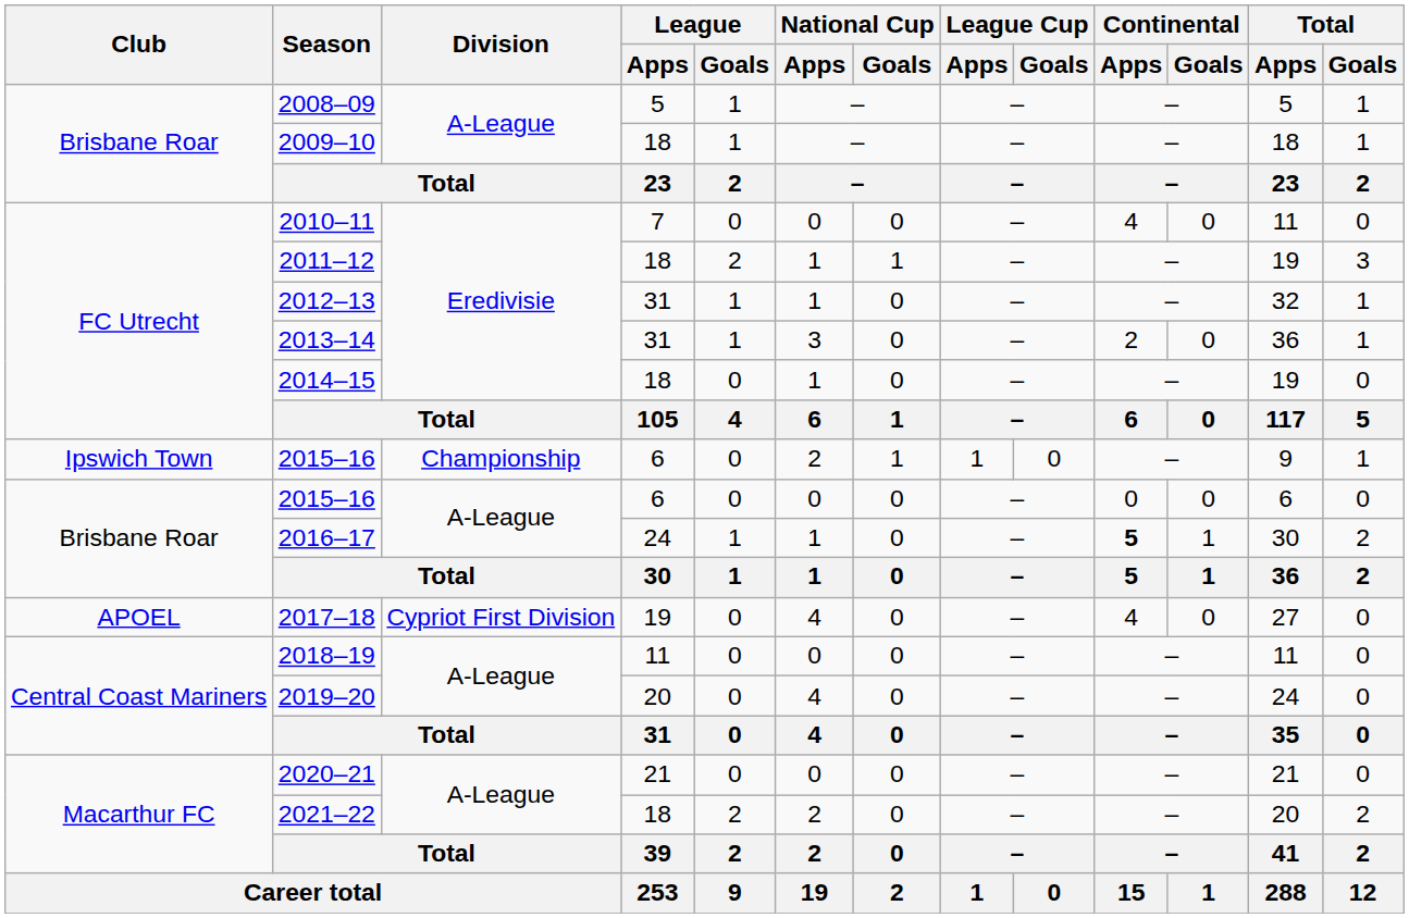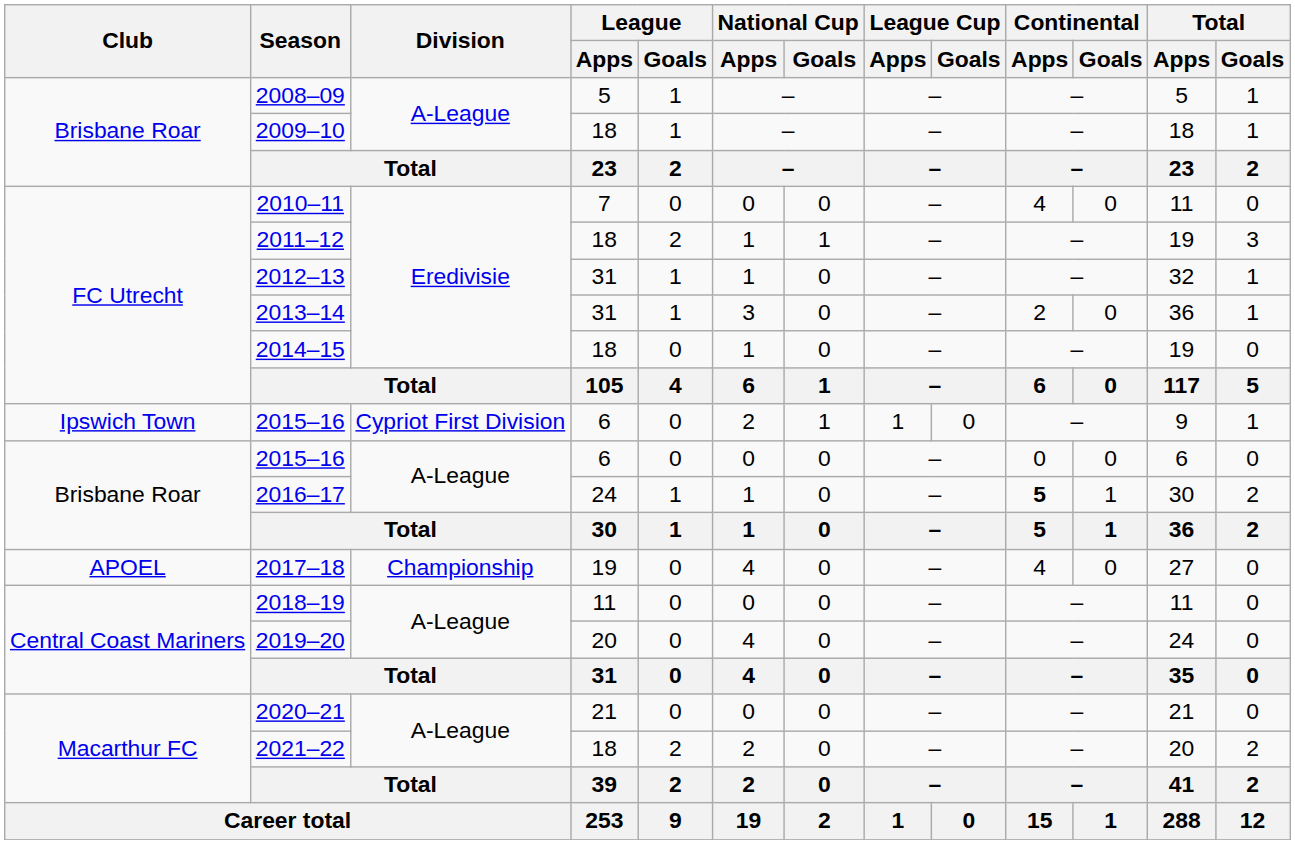 <table class="wikitable" style="font-size:100%; text-align:center;">
 <tr>
 <th rowspan="2">Club</th>
 <th rowspan="2">Season</th>
 <th rowspan="2">Division</th>
 <th colspan="2">League</th>
 <th colspan="2">National Cup</th>
 <th colspan="2">League Cup</th>
 <th colspan="2">Continental</th>
 <th colspan="2">Total</th>
 </tr>
 <tr>
 <th>Apps</th>
 <th>Goals</th>
 <th>Apps</th>
 <th>Goals</th>
 <th>Apps</th>
 <th>Goals</th>
 <th>Apps</th>
 <th>Goals</th>
 <th>Apps</th>
 <th>Goals</th>
 </tr>
 <tr>
 <td rowspan="3"><a href='#'>Brisbane Roar</a></td>
 <td><a href='#'>2008–09</a></td>
 <td rowspan="2"><a href='#'>A-League</a></td>
 <td>5</td>
 <td>1</td>
 <td colspan="2">–</td>
 <td colspan="2">–</td>
 <td colspan="2">–</td>
 <td>5</td>
 <td>1</td>
 </tr>
 <tr>
 <td><a href='#'>2009–10</a></td>
 <td>18</td>
 <td>1</td>
 <td colspan="2">–</td>
 <td colspan="2">–</td>
 <td colspan="2">–</td>
 <td>18</td>
 <td>1</td>
 </tr>
 <tr>
 <th colspan="2">Total</th>
 <th>23</th>
 <th>2</th>
 <th colspan="2">–</th>
 <th colspan="2">–</th>
 <th colspan="2">–</th>
 <th>23</th>
 <th>2</th>
 </tr>
 <tr>
 <td rowspan="6"><a href='#'>FC Utrecht</a></td>
 <td><a href='#'>2010–11</a></td>
 <td rowspan="5"><a href='#'>Eredivisie</a></td>
 <td>7</td>
 <td>0</td>
 <td>0</td>
 <td>0</td>
 <td colspan="2">–</td>
 <td>4</td>
 <td>0</td>
 <td>11</td>
 <td>0</td>
 </tr>
 <tr>
 <td><a href='#'>2011–12</a></td>
 <td>18</td>
 <td>2</td>
 <td>1</td>
 <td>1</td>
 <td colspan="2">–</td>
 <td colspan="2">–</td>
 <td>19</td>
 <td>3</td>
 </tr>
 <tr>
 <td><a href='#'>2012–13</a></td>
 <td>31</td>
 <td>1</td>
 <td>1</td>
 <td>0</td>
 <td colspan="2">–</td>
 <td colspan="2">–</td>
 <td>32</td>
 <td>1</td>
 </tr>
 <tr>
 <td><a href='#'>2013–14</a></td>
 <td>31</td>
 <td>1</td>
 <td>3</td>
 <td>0</td>
 <td colspan="2">–</td>
 <td>2</td>
 <td>0</td>
 <td>36</td>
 <td>1</td>
 </tr>
 <tr>
 <td><a href='#'>2014–15</a></td>
 <td>18</td>
 <td>0</td>
 <td>1</td>
 <td>0</td>
 <td colspan="2">–</td>
 <td colspan="2">–</td>
 <td>19</td>
 <td>0</td>
 </tr>
 <tr>
 <th colspan="2">Total</th>
 <th>105</th>
 <th>4</th>
 <th>6</th>
 <th>1</th>
 <th colspan="2">–</th>
 <th>6</th>
 <th>0</th>
 <th>117</th>
 <th>5</th>
 </tr>
 <tr>
 <td><a href='#'>Ipswich Town</a></td>
 <td><a href='#'>2015–16</a></td>
-<td><a href='#'>Championship</a></td>
+<td><a href='#'>Cypriot First Division</a></td>
 <td>6</td>
 <td>0</td>
 <td>2</td>
 <td>1</td>
 <td>1</td>
 <td>0</td>
 <td colspan="2">–</td>
 <td>9</td>
 <td>1</td>
 </tr>
 <tr>
 <td rowspan=3>Brisbane Roar</td>
 <td><a href='#'>2015–16</a></td>
 <td rowspan=2>A-League</td>
 <td>6</td>
 <td>0</td>
 <td>0</td>
 <td>0</td>
 <td colspan="2">–</td>
 <td>0</td>
 <td>0</td>
 <td>6</td>
 <td>0</td>
 </tr>
 <tr>
 <td><a href='#'>2016–17</a></td>
 <td>24</td>
 <td>1</td>
 <td>1</td>
 <td>0</td>
 <td colspan="2">–</td>
 <td><strong>5</strong></td>
 <td>1</td>
 <td>30</td>
 <td>2</td>
 </tr>
 <tr>
 <th colspan="2">Total</th>
 <th>30</th>
 <th>1</th>
 <th>1</th>
 <th>0</th>
 <th colspan="2">–</th>
 <th>5</th>
 <th>1</th>
 <th>36</th>
 <th>2</th>
 </tr>
 <tr>
 <td><a href='#'>APOEL</a></td>
 <td><a href='#'>2017–18</a></td>
-<td><a href='#'>Cypriot First Division</a></td>
+<td><a href='#'>Championship</a></td>
 <td>19</td>
 <td>0</td>
 <td>4</td>
 <td>0</td>
 <td colspan="2">–</td>
 <td>4</td>
 <td>0</td>
 <td>27</td>
 <td>0</td>
 </tr>
 <tr>
 <td rowspan=3><a href='#'>Central Coast Mariners</a></td>
 <td><a href='#'>2018–19</a></td>
 <td rowspan=2>A-League</td>
 <td>11</td>
 <td>0</td>
 <td>0</td>
 <td>0</td>
 <td colspan="2">–</td>
 <td colspan="2">–</td>
 <td>11</td>
 <td>0</td>
 </tr>
 <tr>
 <td><a href='#'>2019–20</a></td>
 <td>20</td>
 <td>0</td>
 <td>4</td>
 <td>0</td>
 <td colspan="2">–</td>
 <td colspan="2">–</td>
 <td>24</td>
 <td>0</td>
 </tr>
 <tr>
 <th colspan="2">Total</th>
 <th>31</th>
 <th>0</th>
 <th>4</th>
 <th>0</th>
 <th colspan="2">–</th>
 <th colspan="2">–</th>
 <th>35</th>
 <th>0</th>
 </tr>
 <tr>
 <td rowspan="3"><a href='#'>Macarthur FC</a></td>
 <td><a href='#'>2020–21</a></td>
 <td rowspan=2>A-League</td>
 <td>21</td>
 <td>0</td>
 <td>0</td>
 <td>0</td>
 <td colspan="2">–</td>
 <td colspan="2">–</td>
 <td>21</td>
 <td>0</td>
 </tr>
 <tr>
 <td><a href='#'>2021–22</a></td>
 <td>18</td>
 <td>2</td>
 <td>2</td>
 <td>0</td>
 <td colspan="2">–</td>
 <td colspan="2">–</td>
 <td>20</td>
 <td>2</td>
 </tr>
 <tr>
 <th colspan="2">Total</th>
 <th>39</th>
 <th>2</th>
 <th>2</th>
 <th>0</th>
 <th colspan="2">–</th>
 <th colspan="2">–</th>
 <th>41</th>
 <th>2</th>
 </tr>
 <tr>
 <th colspan="3">Career total</th>
 <th>253</th>
 <th>9</th>
 <th>19</th>
 <th>2</th>
 <th>1</th>
 <th>0</th>
 <th>15</th>
 <th>1</th>
 <th>288</th>
 <th>12</th>
 </tr>
 </table>
